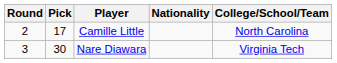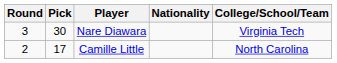 <table class="wikitable">
 <tr>
 <th>Round</th>
 <th>Pick</th>
 <th>Player</th>
 <th>Nationality</th>
 <th>College/School/Team</th>
 </tr>
 <tr align="center">
+<td>3</td>
+<td>30</td>
+<td><a href='#'>Nare Diawara</a></td>
+<td></td>
+<td><a href='#'>Virginia Tech</a></td>
+</tr>
+<tr align="center">
 <td>2</td>
 <td>17</td>
 <td><a href='#'>Camille Little</a></td>
 <td></td>
 <td><a href='#'>North Carolina</a></td>
 </tr>
-<tr align="center">
-<td>3</td>
-<td>30</td>
-<td><a href='#'>Nare Diawara</a></td>
-<td></td>
-<td><a href='#'>Virginia Tech</a></td>
-</tr>
 </table>
